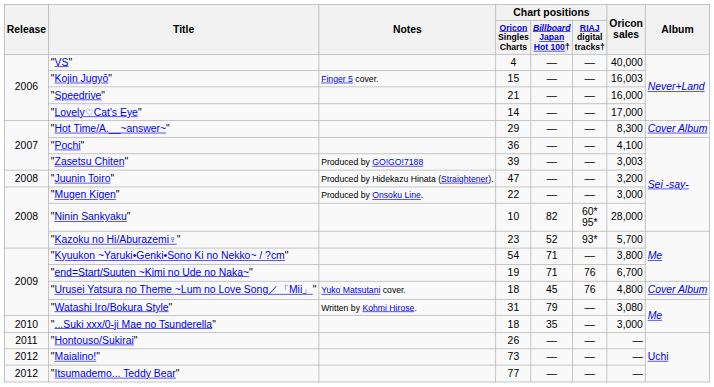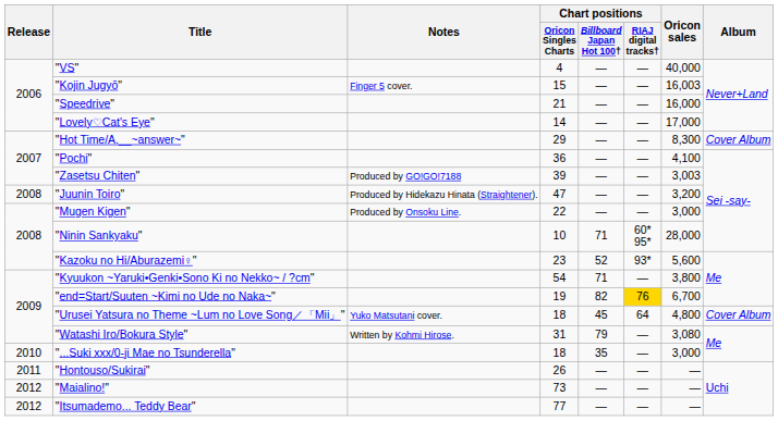 <table class="wikitable" style="text-align:center">
 <tr bgcolor="#CCCCCC">
 <th rowspan="2">Release</th>
 <th rowspan="2">Title</th>
 <th rowspan="2">Notes</th>
 <th colspan="3">Chart positions</th>
 <th rowspan="2">Oricon<br>sales<br></th>
 <th rowspan="2">Album</th>
 </tr>
 <tr style="font-size:smaller;">
 <th width="35"><a href='#'>Oricon</a> Singles Charts<br></th>
 <th width="35"><em><a href='#'>Billboard</a></em> <a href='#'>Japan Hot 100</a>†<br></th>
 <th width="35"><a href='#'>RIAJ</a> digital tracks†<br></th>
 </tr>
 <tr>
 <td rowspan="4">2006</td>
 <td align="left">"<a href='#'>VS</a>"</td>
 <td align="left"></td>
 <td>4</td>
 <td>—</td>
 <td>—</td>
 <td align="right">40,000</td>
 <td align="left" rowspan="4"><em><a href='#'>Never+Land</a></em></td>
 </tr>
 <tr>
 <td align="left">"<a href='#'>Kojin Jugyō</a>"</td>
 <td align="left"><small><a href='#'>Finger 5</a> cover.</small></td>
 <td>15</td>
 <td>—</td>
 <td>—</td>
 <td align="right">16,003</td>
 </tr>
 <tr>
 <td align="left">"<a href='#'>Speedrive</a>"</td>
 <td align="left"></td>
 <td>21</td>
 <td>—</td>
 <td>—</td>
 <td align="right">16,000</td>
 </tr>
 <tr>
 <td align="left">"<a href='#'>Lovely♡Cat's Eye</a>"</td>
 <td align="left"></td>
 <td>14</td>
 <td>—</td>
 <td>—</td>
 <td align="right">17,000</td>
 </tr>
 <tr>
 <td rowspan="3">2007</td>
 <td align="left">"<a href='#'>Hot Time/A.__~answer~</a>"</td>
 <td align="left"></td>
 <td>29</td>
 <td>—</td>
 <td>—</td>
 <td align="right">8,300</td>
 <td align="left" rowspan="1"><em><a href='#'>Cover Album</a></em></td>
 </tr>
 <tr>
 <td align="left">"<a href='#'>Pochi</a>"</td>
 <td align="left"></td>
 <td>36</td>
 <td>—</td>
 <td>—</td>
 <td align="right">4,100</td>
 <td align="left" rowspan="5"><em><a href='#'>Sei -say-</a></em></td>
 </tr>
 <tr>
 <td align="left">"<a href='#'>Zasetsu Chiten</a>"</td>
 <td align="left"><small>Produced by <a href='#'>GO!GO!7188</a></small></td>
 <td>39</td>
 <td>—</td>
 <td>—</td>
 <td align="right">3,003</td>
 </tr>
 <tr>
 <td rowspan="1">2008</td>
 <td align="left">"<a href='#'>Juunin Toiro</a>"</td>
 <td align="left"><small>Produced by Hidekazu Hinata (<a href='#'>Straightener</a>).</small></td>
 <td>47</td>
 <td>—</td>
 <td>—</td>
 <td align="right">3,200</td>
 </tr>
 <tr>
 <td rowspan="3">2008</td>
 <td align="left">"<a href='#'>Mugen Kigen</a>"</td>
 <td align="left"><small>Produced by <a href='#'>Onsoku Line</a>.</small></td>
 <td>22</td>
 <td>—</td>
 <td>—</td>
 <td align="right">3,000</td>
 </tr>
 <tr>
 <td align="left">"<a href='#'>Ninin Sankyaku</a>"</td>
 <td align="left"></td>
 <td>10</td>
-<td>82</td>
+<td>71</td>
 <td>60*<br>95*</td>
 <td align="right">28,000</td>
 </tr>
 <tr>
 <td align="left">"<a href='#'>Kazoku no Hi/Aburazemi♀</a>"</td>
 <td align="left"></td>
 <td>23</td>
 <td>52</td>
 <td>93*</td>
-<td align="right">5,700</td>
+<td align="right">5,600</td>
 <td align="left" rowspan="3"><em><a href='#'>Me</a></em></td>
 </tr>
 <tr>
 <td rowspan="4">2009</td>
 <td align="left">"<a href='#'>Kyuukon ~Yaruki•Genki•Sono Ki no Nekko~ / ?cm</a>"</td>
 <td align="left"></td>
 <td>54</td>
 <td>71</td>
 <td>—</td>
 <td align="right">3,800</td>
 </tr>
 <tr>
 <td align="left">"<a href='#'>end=Start/Suuten ~Kimi no Ude no Naka~</a>"</td>
 <td align="left"></td>
 <td>19</td>
-<td>71</td>
-<td>76</td>
+<td>82</td>
+<td style="background: gold;">76</td>
 <td align="right">6,700</td>
 </tr>
 <tr>
 <td align="left">"<a href='#'>Urusei Yatsura no Theme ~Lum no Love Song／「Mii」</a>"</td>
 <td align="left"><small><a href='#'>Yuko Matsutani</a> cover.</small></td>
 <td>18</td>
 <td>45</td>
-<td>76</td>
+<td>64</td>
 <td align="right">4,800</td>
 <td align="left" rowspan="1"><em><a href='#'>Cover Album</a></em></td>
 </tr>
 <tr>
 <td align="left">"<a href='#'>Watashi Iro/Bokura Style</a>"</td>
 <td align="left"><small>Written by <a href='#'>Kohmi Hirose</a>.</small></td>
 <td>31</td>
 <td>79</td>
 <td>—</td>
 <td align="right">3,080</td>
 <td align="left" rowspan="2"><em><a href='#'>Me</a></em></td>
 </tr>
 <tr>
 <td rowspan="1">2010</td>
 <td align="left">"<a href='#'>...Suki xxx/0-ji Mae no Tsunderella</a>"</td>
 <td align="left"></td>
 <td>18</td>
 <td>35</td>
 <td>—</td>
 <td align="right">3,000</td>
 </tr>
 <tr>
 <td rowspan="1">2011</td>
 <td align="left">"<a href='#'>Hontouso/Sukirai</a>"</td>
 <td align="left"></td>
 <td>26</td>
 <td>—</td>
 <td>—</td>
 <td align="right">—</td>
 <td align="left" rowspan="3"><a href='#'>Uchi</a></td>
 </tr>
 <tr>
 <td rowspan="1">2012</td>
 <td align="left">"<a href='#'>Maialino!</a>"</td>
 <td align="left"></td>
 <td>73</td>
 <td>—</td>
 <td>—</td>
 <td align="right">—</td>
 </tr>
 <tr>
 <td rowspan="1">2012</td>
 <td align="left">"<a href='#'>Itsumademo... Teddy Bear</a>"</td>
 <td align="left"></td>
 <td>77</td>
 <td>—</td>
 <td>—</td>
 <td align="right">—</td>
 </tr>
 </table>
